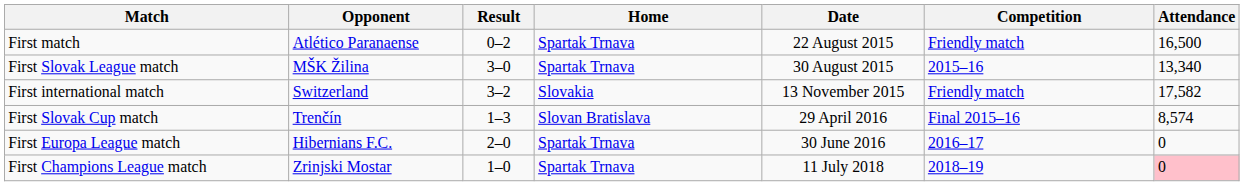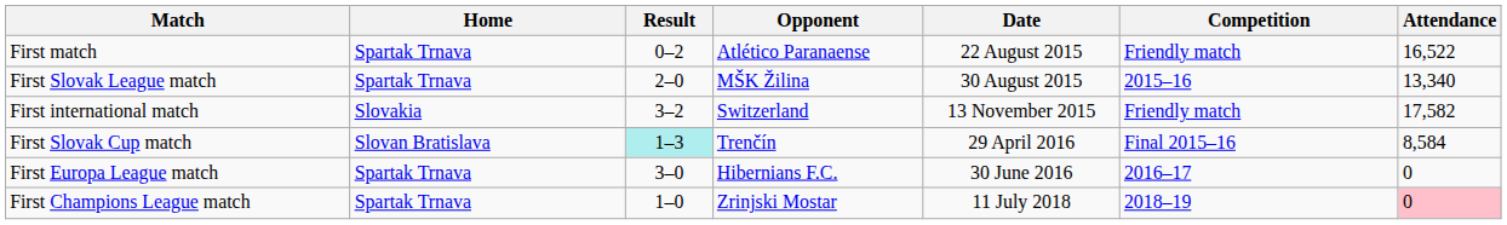 <table class="wikitable">
 <tr>
 <th style="width:25%;">Match</th>
+<th style="width:20%;">Home</th>
+<th style="width:6%;">Result</th>
 <th style="width:15%;">Opponent</th>
-<th style="width:6%;">Result</th>
-<th style="width:20%;">Home</th>
 <th style="width:14%;">Date</th>
 <th style="width:20%;">Competition</th>
 <th style="width:15%;">Attendance</th>
 </tr>
 <tr>
 <td>First match</td>
+<td> <a href='#'>Spartak Trnava</a></td>
+<td style="text-align:center;">0–2</td>
 <td> <a href='#'>Atlético Paranaense</a></td>
-<td style="text-align:center;">0–2</td>
-<td> <a href='#'>Spartak Trnava</a></td>
 <td style="text-align:center;">22 August 2015</td>
 <td><a href='#'>Friendly match</a></td>
-<td>16,500</td>
+<td>16,522</td>
 </tr>
 <tr>
 <td>First <a href='#'>Slovak League</a> match</td>
+<td> <a href='#'>Spartak Trnava</a></td>
+<td style="text-align:center;">2–0</td>
 <td> <a href='#'>MŠK Žilina</a></td>
-<td style="text-align:center;">3–0</td>
-<td> <a href='#'>Spartak Trnava</a></td>
 <td style="text-align:center;">30 August 2015</td>
 <td><a href='#'>2015–16</a></td>
 <td>13,340</td>
 </tr>
 <tr>
 <td>First international match</td>
+<td> <a href='#'>Slovakia</a></td>
+<td style="text-align:center;">3–2</td>
 <td> <a href='#'>Switzerland</a></td>
-<td style="text-align:center;">3–2</td>
-<td> <a href='#'>Slovakia</a></td>
 <td style="text-align:center;">13 November 2015</td>
 <td><a href='#'>Friendly match</a></td>
 <td>17,582</td>
 </tr>
 <tr>
 <td>First <a href='#'>Slovak Cup</a> match</td>
+<td> <a href='#'>Slovan Bratislava</a></td>
+<td style="background: paleturquoise; text-align:center;">1–3</td>
 <td> <a href='#'>Trenčín</a></td>
-<td style="text-align:center;">1–3</td>
-<td> <a href='#'>Slovan Bratislava</a></td>
 <td style="text-align:center;">29 April 2016</td>
 <td><a href='#'>Final 2015–16</a></td>
-<td>8,574</td>
+<td>8,584</td>
 </tr>
 <tr>
 <td>First <a href='#'>Europa League</a> match</td>
+<td> <a href='#'>Spartak Trnava</a></td>
+<td style="text-align:center;">3–0</td>
 <td> <a href='#'>Hibernians F.C.</a></td>
-<td style="text-align:center;">2–0</td>
-<td> <a href='#'>Spartak Trnava</a></td>
 <td style="text-align:center;">30 June 2016</td>
 <td><a href='#'>2016–17</a></td>
 <td>0</td>
 </tr>
 <tr>
 <td>First <a href='#'>Champions League</a> match</td>
+<td> <a href='#'>Spartak Trnava</a></td>
+<td style="text-align:center;">1–0</td>
 <td> <a href='#'>Zrinjski Mostar</a></td>
-<td style="text-align:center;">1–0</td>
-<td> <a href='#'>Spartak Trnava</a></td>
 <td style="text-align:center;">11 July 2018</td>
 <td><a href='#'>2018–19</a></td>
 <td style="background: pink;">0</td>
 </tr>
 </table>
